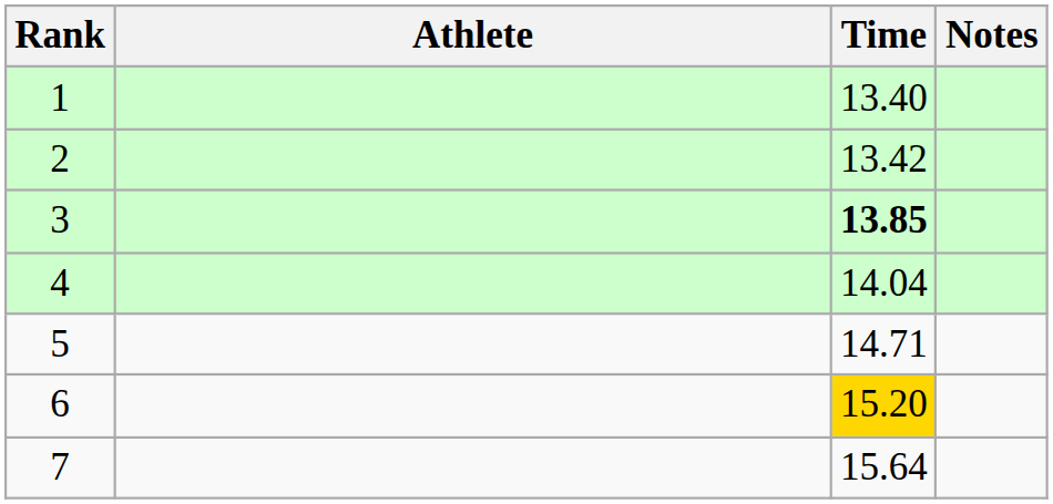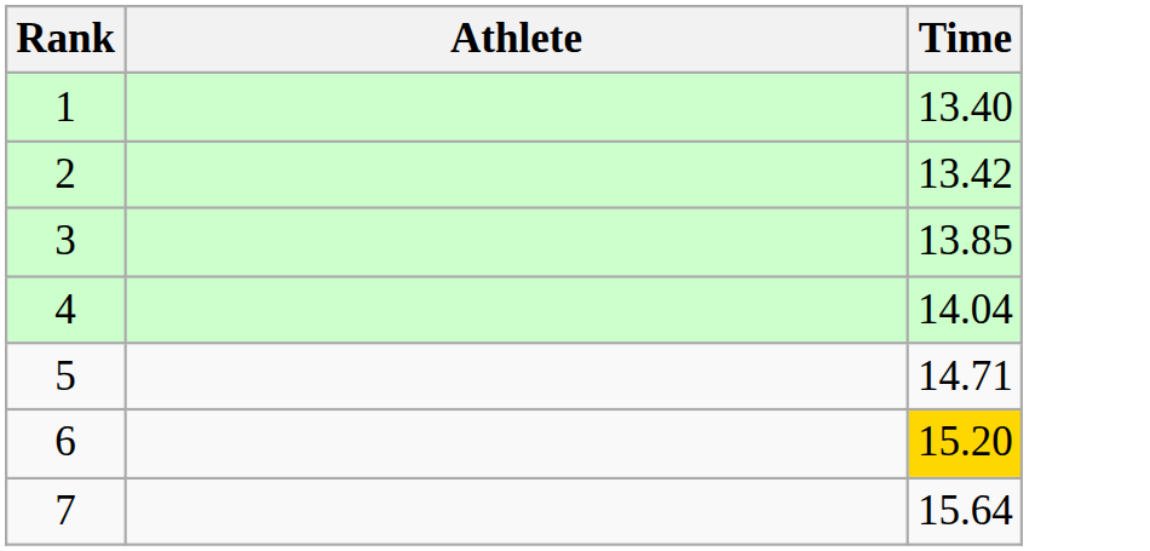 <table class="wikitable" style="text-align:center">
 <tr>
 <th>Rank</th>
 <th Style="width:18em">Athlete</th>
 <th>Time</th>
-<th>Notes</th>
 </tr>
 <tr style="background:#cfc">
 <td>1</td>
 <td style="text-align:left"></td>
 <td>13.40</td>
-<td></td>
 </tr>
 <tr style="background:#cfc">
 <td>2</td>
 <td style="text-align:left"></td>
 <td>13.42</td>
-<td></td>
 </tr>
 <tr style="background:#cfc">
 <td>3</td>
 <td style="text-align:left"></td>
-<td><strong>13.85</strong></td>
-<td></td>
+<td>13.85</td>
 </tr>
 <tr style="background:#cfc">
 <td>4</td>
 <td style="text-align:left"></td>
 <td>14.04</td>
-<td></td>
 </tr>
 <tr>
 <td>5</td>
 <td style="text-align:left"></td>
 <td>14.71</td>
-<td></td>
 </tr>
 <tr>
 <td>6</td>
 <td style="text-align:left"></td>
 <td style="background: gold;">15.20</td>
-<td></td>
 </tr>
 <tr>
 <td>7</td>
 <td style="text-align:left"></td>
 <td>15.64</td>
-<td></td>
 </tr>
 </table>
